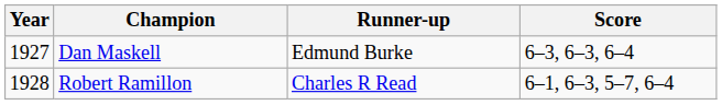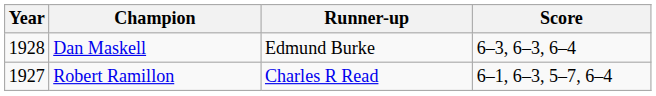 <table class="wikitable">
 <tr>
 <th>Year</th>
 <th style="width:180px">Champion</th>
 <th style="width:180px">Runner-up</th>
 <th style="width:150px">Score</th>
 </tr>
 <tr>
-<td>1927</td>
+<td>1928</td>
 <td> <a href='#'>Dan Maskell</a></td>
 <td> Edmund Burke</td>
 <td>6–3, 6–3, 6–4</td>
 </tr>
 <tr>
-<td>1928</td>
+<td>1927</td>
 <td> <a href='#'>Robert Ramillon</a></td>
 <td> <a href='#'>Charles R Read</a></td>
 <td>6–1, 6–3, 5–7, 6–4</td>
 </tr>
 </table>
